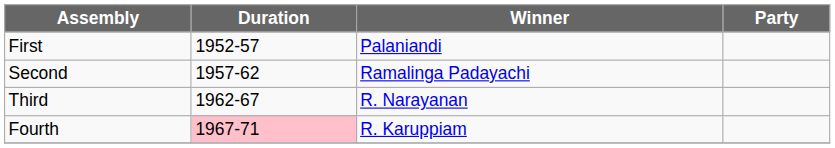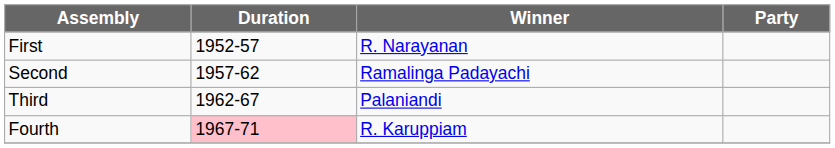 <table class="wikitable" width="60%">
 <tr>
 <th style="background-color:#666666; color:white">Assembly</th>
 <th style="background-color:#666666; color:white">Duration</th>
 <th style="background-color:#666666; color:white">Winner</th>
 <th style="background-color:#666666; color:white" colspan="2">Party</th>
 </tr>
 <tr>
 <td>First</td>
 <td>1952-57</td>
-<td><a href='#'>Palaniandi</a></td>
+<td><a href='#'>R. Narayanan</a></td>
 <td></td>
 </tr>
 <tr>
 <td>Second</td>
 <td>1957-62</td>
 <td><a href='#'>Ramalinga Padayachi</a></td>
 <td></td>
 </tr>
 <tr>
 <td>Third</td>
 <td>1962-67</td>
-<td><a href='#'>R. Narayanan</a></td>
+<td><a href='#'>Palaniandi</a></td>
 <td></td>
 </tr>
 <tr>
 <td>Fourth</td>
 <td style="background: pink;">1967-71</td>
 <td><a href='#'>R. Karuppiam</a></td>
 <td></td>
 </tr>
 <tr>
 </tr>
 </table>
